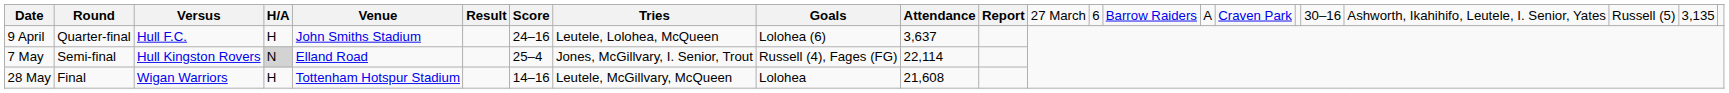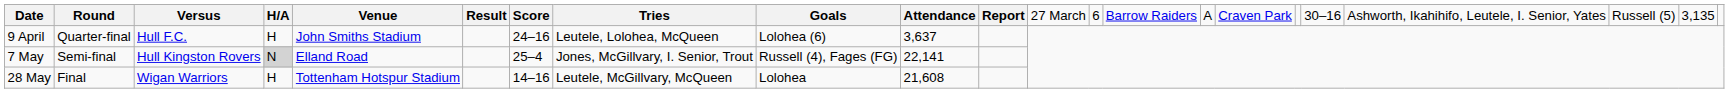 <table class="wikitable defaultleft col2center col4center col7center col10right" style="font-size:90%;">
 <tr>
 <th>Date</th>
 <th>Round</th>
 <th>Versus</th>
 <th>H/A</th>
 <th>Venue</th>
 <th>Result</th>
 <th>Score</th>
 <th>Tries</th>
 <th>Goals</th>
 <th>Attendance</th>
 <th>Report</th>
 <td>27 March</td>
 <td>6</td>
 <td> <a href='#'>Barrow Raiders</a></td>
 <td>A</td>
 <td><a href='#'>Craven Park</a></td>
 <td></td>
 <td>30–16</td>
 <td>Ashworth, Ikahihifo, Leutele, I. Senior, Yates</td>
 <td>Russell (5)</td>
 <td>3,135</td>
 <td></td>
 </tr>
 <tr>
 <td>9 April</td>
 <td>Quarter-final</td>
 <td> <a href='#'>Hull F.C.</a></td>
 <td>H</td>
 <td><a href='#'>John Smiths Stadium</a></td>
 <td></td>
 <td>24–16</td>
 <td>Leutele, Lolohea, McQueen</td>
 <td>Lolohea (6)</td>
 <td>3,637</td>
 <td></td>
 </tr>
 <tr>
 <td>7 May</td>
 <td>Semi-final</td>
 <td> <a href='#'>Hull Kingston Rovers</a></td>
 <td style="background: lightgrey;">N</td>
 <td><a href='#'>Elland Road</a></td>
 <td></td>
 <td>25–4</td>
 <td>Jones, McGillvary, I. Senior, Trout</td>
 <td>Russell (4), Fages (FG)</td>
-<td>22,114</td>
+<td>22,141</td>
 <td></td>
 </tr>
 <tr>
 <td>28 May</td>
 <td>Final</td>
 <td> <a href='#'>Wigan Warriors</a></td>
 <td>H</td>
 <td><a href='#'>Tottenham Hotspur Stadium</a></td>
 <td></td>
 <td>14–16</td>
 <td>Leutele, McGillvary, McQueen</td>
 <td>Lolohea</td>
 <td>21,608</td>
 <td></td>
 </tr>
 </table>
